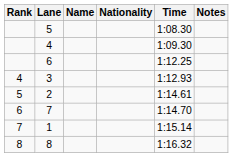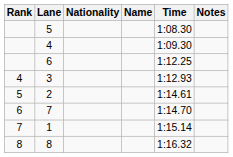 <table class="wikitable sortable" style="text-align:center">
 <tr>
 <th>Rank</th>
 <th>Lane</th>
+<th>Nationality</th>
 <th>Name</th>
-<th>Nationality</th>
 <th>Time</th>
 <th>Notes</th>
 </tr>
 <tr>
 <td></td>
 <td>5</td>
 <td align=left></td>
 <td align=left></td>
 <td>1:08.30</td>
 <td><strong></strong></td>
 </tr>
 <tr>
 <td></td>
 <td>4</td>
 <td align=left></td>
 <td align=left></td>
 <td>1:09.30</td>
 <td></td>
 </tr>
 <tr>
 <td></td>
 <td>6</td>
 <td align=left></td>
 <td align=left></td>
 <td>1:12.25</td>
 <td></td>
 </tr>
 <tr>
 <td>4</td>
 <td>3</td>
 <td align=left></td>
 <td align=left></td>
 <td>1:12.93</td>
 <td></td>
 </tr>
 <tr>
 <td>5</td>
 <td>2</td>
 <td align=left></td>
 <td align=left></td>
 <td>1:14.61</td>
 <td></td>
 </tr>
 <tr>
 <td>6</td>
 <td>7</td>
 <td align=left></td>
 <td align=left></td>
 <td>1:14.70</td>
 <td></td>
 </tr>
 <tr>
 <td>7</td>
 <td>1</td>
 <td align=left></td>
 <td align=left></td>
 <td>1:15.14</td>
 <td></td>
 </tr>
 <tr>
 <td>8</td>
 <td>8</td>
 <td align=left></td>
 <td align=left></td>
 <td>1:16.32</td>
 <td></td>
 </tr>
 </table>
